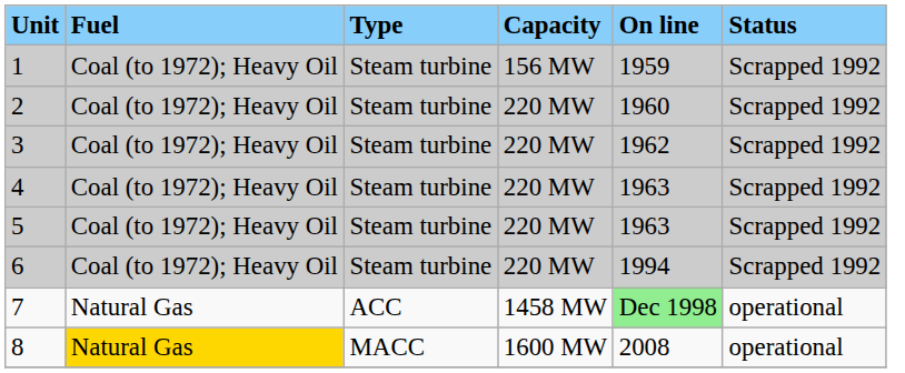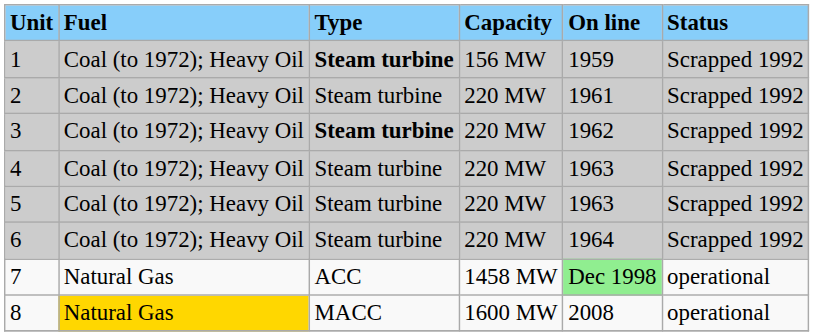 <table class="wikitable">
 <tr>
 <td style="background-color:lightskyblue;"><strong>Unit</strong></td>
 <td style="background-color:lightskyblue;"><strong>Fuel</strong></td>
 <td style="background-color:lightskyblue;"><strong>Type</strong></td>
 <td style="background-color:lightskyblue;"><strong>Capacity</strong></td>
 <td style="background-color:lightskyblue;"><strong>On line</strong></td>
 <td style="background-color:lightskyblue;"><strong>Status</strong></td>
 </tr>
 <tr>
 <td style="background-color:#CCC;">1</td>
 <td style="background-color:#CCC;">Coal (to 1972); Heavy Oil</td>
-<td style="background-color:#CCC;">Steam turbine</td>
+<td style="background-color:#CCC;"><strong>Steam turbine</strong></td>
 <td style="background-color:#CCC;">156 MW</td>
 <td style="background-color:#CCC;">1959</td>
 <td style="background-color:#CCC;">Scrapped 1992</td>
 </tr>
 <tr>
 <td style="background-color:#CCC;">2</td>
 <td style="background-color:#CCC;">Coal (to 1972); Heavy Oil</td>
 <td style="background-color:#CCC;">Steam turbine</td>
 <td style="background-color:#CCC;">220 MW</td>
-<td style="background-color:#CCC;">1960</td>
+<td style="background-color:#CCC;">1961</td>
 <td style="background-color:#CCC;">Scrapped 1992</td>
 </tr>
 <tr>
 <td style="background-color:#CCC;">3</td>
 <td style="background-color:#CCC;">Coal (to 1972); Heavy Oil</td>
-<td style="background-color:#CCC;">Steam turbine</td>
+<td style="background-color:#CCC;"><strong>Steam turbine</strong></td>
 <td style="background-color:#CCC;">220 MW</td>
 <td style="background-color:#CCC;">1962</td>
 <td style="background-color:#CCC;">Scrapped 1992</td>
 </tr>
 <tr>
 <td style="background-color:#CCC;">4</td>
 <td style="background-color:#CCC;">Coal (to 1972); Heavy Oil</td>
 <td style="background-color:#CCC;">Steam turbine</td>
 <td style="background-color:#CCC;">220 MW</td>
 <td style="background-color:#CCC;">1963</td>
 <td style="background-color:#CCC;">Scrapped 1992</td>
 </tr>
 <tr>
 <td style="background-color:#CCC;">5</td>
 <td style="background-color:#CCC;">Coal (to 1972); Heavy Oil</td>
 <td style="background-color:#CCC;">Steam turbine</td>
 <td style="background-color:#CCC;">220 MW</td>
 <td style="background-color:#CCC;">1963</td>
 <td style="background-color:#CCC;">Scrapped 1992</td>
 </tr>
 <tr>
 <td style="background-color:#CCC;">6</td>
 <td style="background-color:#CCC;">Coal (to 1972); Heavy Oil</td>
 <td style="background-color:#CCC;">Steam turbine</td>
 <td style="background-color:#CCC;">220 MW</td>
-<td style="background-color:#CCC;">1994</td>
+<td style="background-color:#CCC;">1964</td>
 <td style="background-color:#CCC;">Scrapped 1992</td>
 </tr>
 <tr>
 <td>7</td>
 <td>Natural Gas</td>
 <td>ACC</td>
 <td>1458 MW</td>
 <td style="background: lightgreen;">Dec 1998</td>
 <td>operational</td>
 </tr>
 <tr>
 <td>8</td>
 <td style="background: gold;">Natural Gas</td>
 <td>MACC</td>
 <td>1600 MW</td>
 <td>2008</td>
 <td>operational</td>
 </tr>
 <tr>
 </tr>
 </table>
